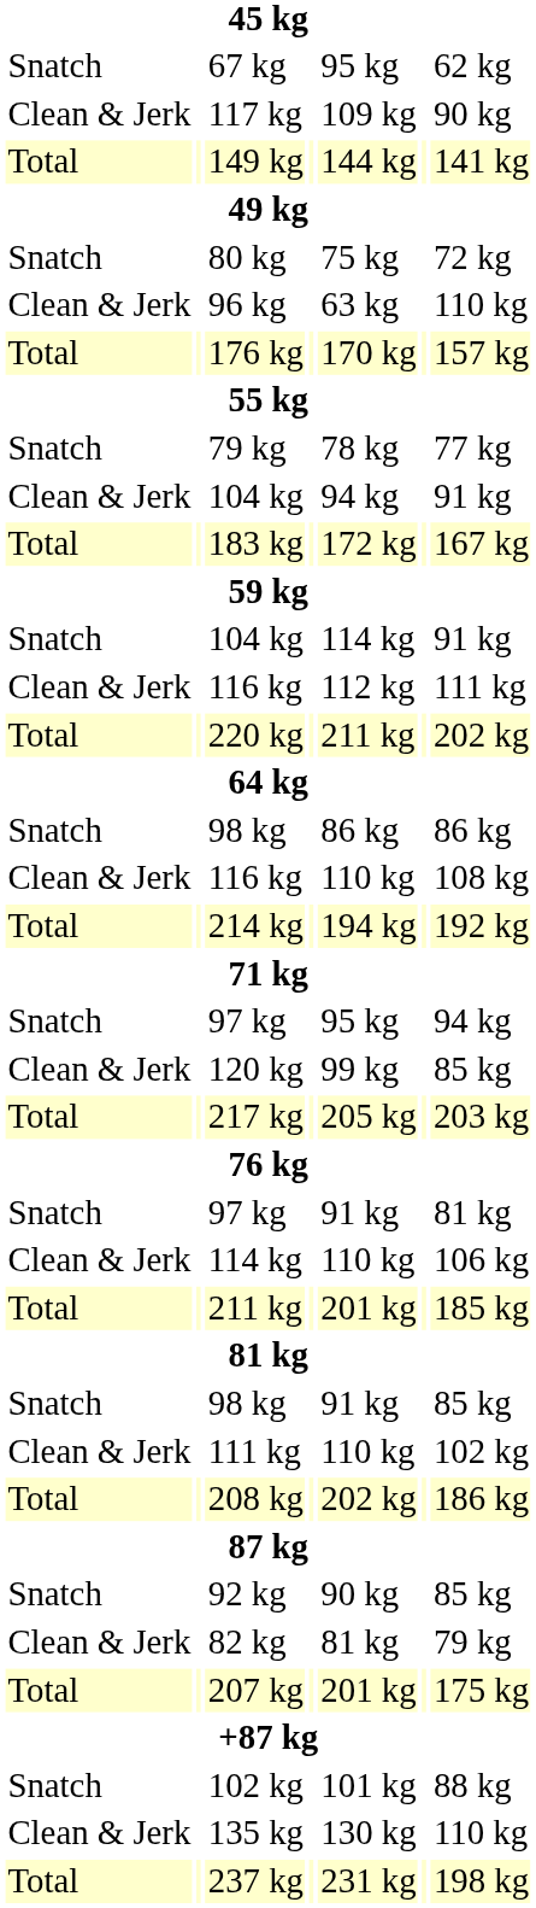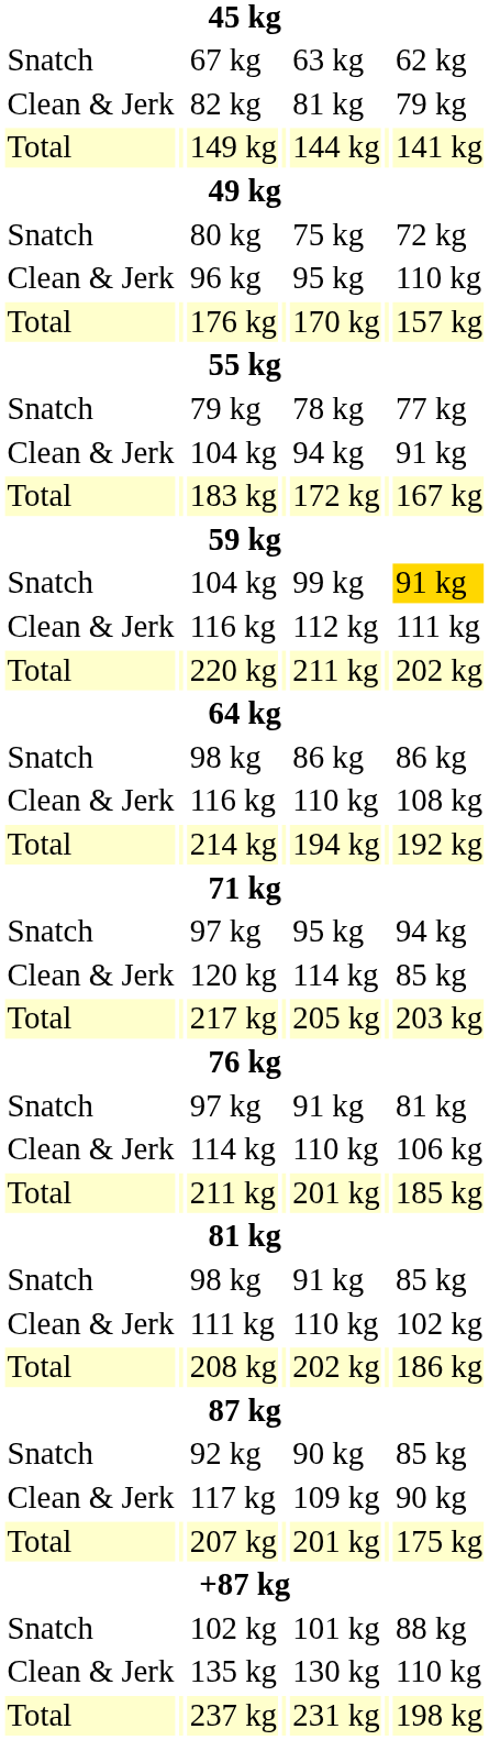 <table>
 <tr>
 <th colspan=7>45 kg</th>
 </tr>
 <tr>
 <td>Snatch</td>
 <td></td>
 <td>67 kg</td>
 <td></td>
-<td>95 kg</td>
+<td>63 kg</td>
 <td></td>
 <td>62 kg</td>
 </tr>
 <tr>
 <td>Clean & Jerk</td>
 <td></td>
-<td>117 kg</td>
+<td>82 kg</td>
 <td></td>
-<td>109 kg</td>
+<td>81 kg</td>
 <td></td>
-<td>90 kg</td>
+<td>79 kg</td>
 </tr>
 <tr bgcolor=ffffcc>
 <td>Total</td>
 <td></td>
 <td>149 kg</td>
 <td></td>
 <td>144 kg</td>
 <td></td>
 <td>141 kg</td>
 </tr>
 <tr>
 <th colspan=7>49 kg</th>
 </tr>
 <tr>
 <td>Snatch</td>
 <td></td>
 <td>80 kg</td>
 <td></td>
 <td>75 kg</td>
 <td></td>
 <td>72 kg</td>
 </tr>
 <tr>
 <td>Clean & Jerk</td>
 <td></td>
 <td>96 kg</td>
 <td></td>
-<td>63 kg</td>
+<td>95 kg</td>
 <td></td>
 <td>110 kg</td>
 </tr>
 <tr bgcolor=ffffcc>
 <td>Total</td>
 <td></td>
 <td>176 kg</td>
 <td></td>
 <td>170 kg</td>
 <td></td>
 <td>157 kg</td>
 </tr>
 <tr>
 <th colspan=7>55 kg</th>
 </tr>
 <tr>
 <td>Snatch</td>
 <td></td>
 <td>79 kg</td>
 <td></td>
 <td>78 kg</td>
 <td></td>
 <td>77 kg</td>
 </tr>
 <tr>
 <td>Clean & Jerk</td>
 <td></td>
 <td>104 kg</td>
 <td></td>
 <td>94 kg</td>
 <td></td>
 <td>91 kg</td>
 </tr>
 <tr bgcolor=ffffcc>
 <td>Total</td>
 <td></td>
 <td>183 kg</td>
 <td></td>
 <td>172 kg</td>
 <td></td>
 <td>167 kg</td>
 </tr>
 <tr>
 <th colspan=7>59 kg</th>
 </tr>
 <tr>
 <td>Snatch</td>
 <td></td>
 <td>104 kg</td>
 <td></td>
-<td>114 kg</td>
+<td>99 kg</td>
 <td></td>
-<td>91 kg</td>
+<td style="background: gold;">91 kg</td>
 </tr>
 <tr>
 <td>Clean & Jerk</td>
 <td></td>
 <td>116 kg</td>
 <td></td>
 <td>112 kg</td>
 <td></td>
 <td>111 kg</td>
 </tr>
 <tr bgcolor=ffffcc>
 <td>Total</td>
 <td></td>
 <td>220 kg</td>
 <td></td>
 <td>211 kg</td>
 <td></td>
 <td>202 kg</td>
 </tr>
 <tr>
 <th colspan=7>64 kg</th>
 </tr>
 <tr>
 <td>Snatch</td>
 <td></td>
 <td>98 kg</td>
 <td></td>
 <td>86 kg</td>
 <td></td>
 <td>86 kg</td>
 </tr>
 <tr>
 <td>Clean & Jerk</td>
 <td></td>
 <td>116 kg</td>
 <td></td>
 <td>110 kg</td>
 <td></td>
 <td>108 kg</td>
 </tr>
 <tr bgcolor=ffffcc>
 <td>Total</td>
 <td></td>
 <td>214 kg</td>
 <td></td>
 <td>194 kg</td>
 <td></td>
 <td>192 kg</td>
 </tr>
 <tr>
 <th colspan=7>71 kg</th>
 </tr>
 <tr>
 <td>Snatch</td>
 <td></td>
 <td>97 kg</td>
 <td></td>
 <td>95 kg</td>
 <td></td>
 <td>94 kg</td>
 </tr>
 <tr>
 <td>Clean & Jerk</td>
 <td></td>
 <td>120 kg</td>
 <td></td>
-<td>99 kg</td>
+<td>114 kg</td>
 <td></td>
 <td>85 kg</td>
 </tr>
 <tr bgcolor=ffffcc>
 <td>Total</td>
 <td></td>
 <td>217 kg</td>
 <td></td>
 <td>205 kg</td>
 <td></td>
 <td>203 kg</td>
 </tr>
 <tr>
 <th colspan=7>76 kg</th>
 </tr>
 <tr>
 <td>Snatch</td>
 <td></td>
 <td>97 kg</td>
 <td></td>
 <td>91 kg</td>
 <td></td>
 <td>81 kg</td>
 </tr>
 <tr>
 <td>Clean & Jerk</td>
 <td></td>
 <td>114 kg</td>
 <td></td>
 <td>110 kg</td>
 <td></td>
 <td>106 kg</td>
 </tr>
 <tr bgcolor=ffffcc>
 <td>Total</td>
 <td></td>
 <td>211 kg</td>
 <td></td>
 <td>201 kg</td>
 <td></td>
 <td>185 kg</td>
 </tr>
 <tr>
 <th colspan=7>81 kg</th>
 </tr>
 <tr>
 <td>Snatch</td>
 <td></td>
 <td>98 kg</td>
 <td></td>
 <td>91 kg</td>
 <td></td>
 <td>85 kg</td>
 </tr>
 <tr>
 <td>Clean & Jerk</td>
 <td></td>
 <td>111 kg</td>
 <td></td>
 <td>110 kg</td>
 <td></td>
 <td>102 kg</td>
 </tr>
 <tr bgcolor=ffffcc>
 <td>Total</td>
 <td></td>
 <td>208 kg</td>
 <td></td>
 <td>202 kg</td>
 <td></td>
 <td>186 kg</td>
 </tr>
 <tr>
 <th colspan=7>87 kg</th>
 </tr>
 <tr>
 <td>Snatch</td>
 <td></td>
 <td>92 kg</td>
 <td></td>
 <td>90 kg</td>
 <td></td>
 <td>85 kg</td>
 </tr>
 <tr>
 <td>Clean & Jerk</td>
 <td></td>
-<td>82 kg</td>
+<td>117 kg</td>
 <td></td>
-<td>81 kg</td>
+<td>109 kg</td>
 <td></td>
-<td>79 kg</td>
+<td>90 kg</td>
 </tr>
 <tr bgcolor=ffffcc>
 <td>Total</td>
 <td></td>
 <td>207 kg</td>
 <td></td>
 <td>201 kg</td>
 <td></td>
 <td>175 kg</td>
 </tr>
 <tr>
 <th colspan=7>+87 kg</th>
 </tr>
 <tr>
 <td>Snatch</td>
 <td></td>
 <td>102 kg</td>
 <td></td>
 <td>101 kg</td>
 <td></td>
 <td>88 kg</td>
 </tr>
 <tr>
 <td>Clean & Jerk</td>
 <td></td>
 <td>135 kg</td>
 <td></td>
 <td>130 kg</td>
 <td></td>
 <td>110 kg</td>
 </tr>
 <tr bgcolor=ffffcc>
 <td>Total</td>
 <td></td>
 <td>237 kg</td>
 <td></td>
 <td>231 kg</td>
 <td></td>
 <td>198 kg</td>
 </tr>
 </table>
